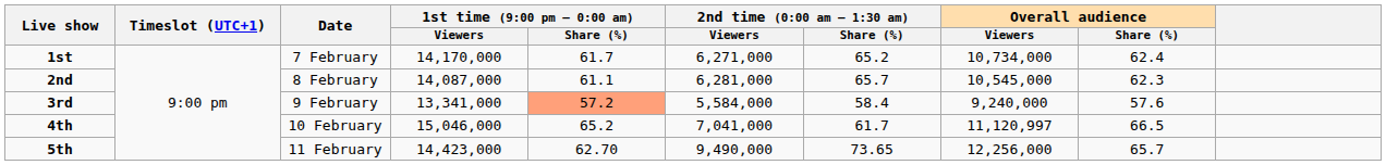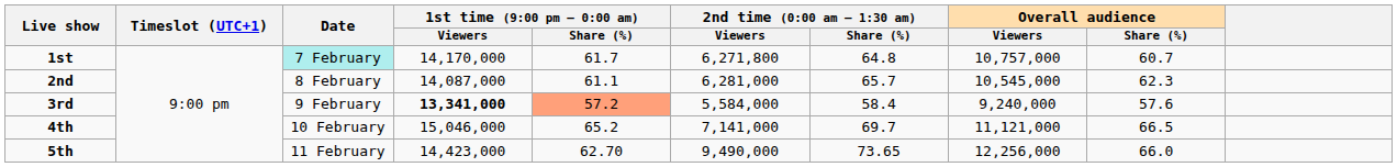 <table class="wikitable plainrowheaders" style="text-align:center; width:100%;">
 <tr>
 <th rowspan="2" scope="col" style="width:8%;">Live show</th>
 <th rowspan="2" scope="col" style="width:12%;">Timeslot (<strong><a href='#'>UTC+1</a></strong>)</th>
 <th rowspan="2" scope="col" style="width:8%;">Date</th>
 <th colspan="2" scope="col">1st time <small>(9:00 pm – 0:00 am)</small></th>
 <th colspan="2" scope="col">2nd time <small>(0:00 am – 1:30 am)</small></th>
 <th colspan="2" scope="col" style="width:8%; background:#ffdead;">Overall audience</th>
 <th rowspan="2" scope="col"></th>
 </tr>
 <tr>
 <th scope="col" style="width:10%; font-size:smaller; line-height:100%;">Viewers</th>
 <th scope="col" style="width:10%; font-size:smaller; line-height:100%;">Share (%)</th>
 <th scope="col" style="width:10%; font-size:smaller; line-height:100%;">Viewers</th>
 <th scope="col" style="width:10%; font-size:smaller; line-height:100%;">Share (%)</th>
 <th scope="col" style="width:10%; font-size:smaller; line-height:100%;">Viewers</th>
 <th scope="col" style="width:10%; font-size:smaller; line-height:100%;">Share (%)</th>
 </tr>
 <tr>
 <th style="background:#F9F9F9;text-align:center">1st</th>
 <td rowspan="5">9:00 pm</td>
-<td>7 February</td>
+<td style="background: paleturquoise;">7 February</td>
 <td>14,170,000</td>
 <td>61.7</td>
-<td>6,271,000</td>
-<td>65.2</td>
-<td>10,734,000</td>
-<td>62.4</td>
+<td>6,271,800</td>
+<td>64.8</td>
+<td>10,757,000</td>
+<td>60.7</td>
 <td></td>
 </tr>
 <tr>
 <th style="background:#F9F9F9;text-align:center">2nd</th>
 <td>8 February</td>
 <td>14,087,000</td>
 <td>61.1</td>
 <td>6,281,000</td>
 <td>65.7</td>
 <td>10,545,000</td>
 <td>62.3</td>
 <td></td>
 </tr>
 <tr>
 <th style="background:#F9F9F9;text-align:center">3rd</th>
 <td>9 February</td>
-<td>13,341,000</td>
+<td><strong>13,341,000</strong></td>
 <td style="background: lightsalmon;">57.2</td>
 <td>5,584,000</td>
 <td>58.4</td>
 <td>9,240,000</td>
 <td>57.6</td>
 <td></td>
 </tr>
 <tr>
 <th style="background:#F9F9F9;text-align:center">4th</th>
 <td>10 February</td>
 <td>15,046,000</td>
 <td>65.2</td>
-<td>7,041,000</td>
-<td>61.7</td>
-<td>11,120,997</td>
+<td>7,141,000</td>
+<td>69.7</td>
+<td>11,121,000</td>
 <td>66.5</td>
 <td></td>
 </tr>
 <tr>
 <th style="background:#F9F9F9;text-align:center">5th</th>
 <td>11 February</td>
 <td>14,423,000</td>
 <td>62.70</td>
 <td>9,490,000</td>
 <td>73.65</td>
 <td>12,256,000</td>
-<td>65.7</td>
+<td>66.0</td>
 <td></td>
 </tr>
 </table>
